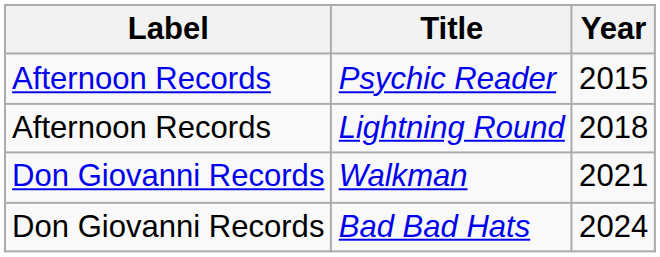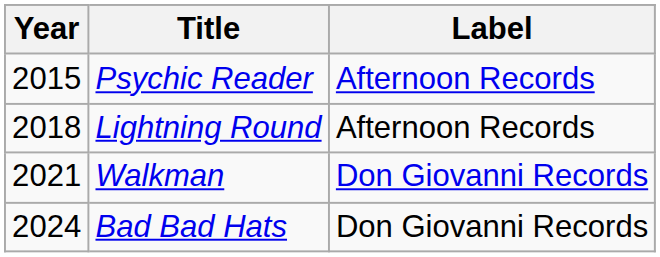 <table class="wikitable">
 <tr>
+<th>Year</th>
+<th>Title</th>
 <th>Label</th>
-<th>Title</th>
-<th>Year</th>
 </tr>
 <tr>
+<td>2015</td>
+<td><em><a href='#'>Psychic Reader</a></em></td>
 <td><a href='#'>Afternoon Records</a></td>
-<td><em><a href='#'>Psychic Reader</a></em></td>
-<td>2015</td>
 </tr>
 <tr>
+<td>2018</td>
+<td><em><a href='#'>Lightning Round</a></em></td>
 <td>Afternoon Records</td>
-<td><em><a href='#'>Lightning Round</a></em></td>
-<td>2018</td>
 </tr>
 <tr>
+<td>2021</td>
+<td><em><a href='#'>Walkman</a></em></td>
 <td><a href='#'>Don Giovanni Records</a></td>
-<td><em><a href='#'>Walkman</a></em></td>
-<td>2021</td>
 </tr>
 <tr>
+<td>2024</td>
+<td><em><a href='#'>Bad Bad Hats</a></em></td>
 <td>Don Giovanni Records</td>
-<td><em><a href='#'>Bad Bad Hats</a></em></td>
-<td>2024</td>
 </tr>
 </table>
